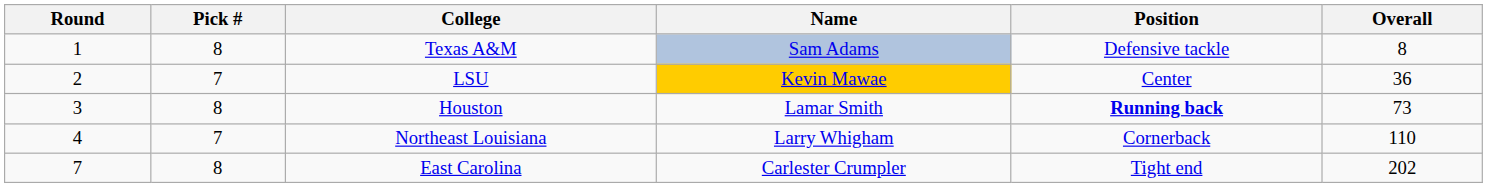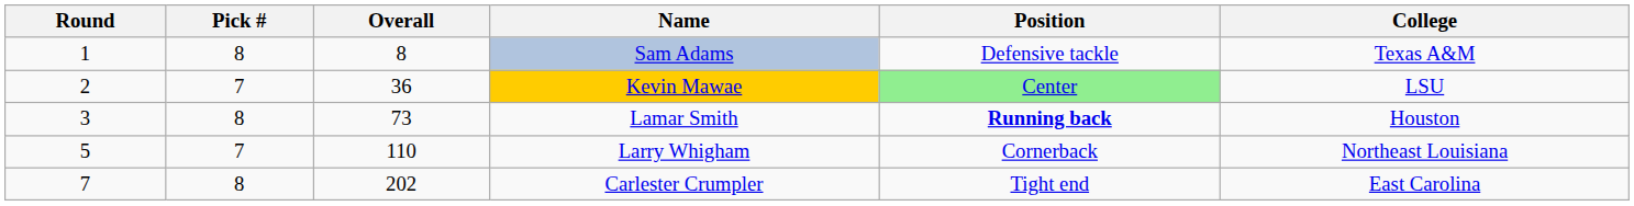 <table class="wikitable sortable sortable" style="width: 100%; text-align:center">
 <tr>
 <th>Round</th>
 <th>Pick #</th>
-<th>College</th>
+<th>Overall</th>
 <th>Name</th>
 <th>Position</th>
-<th>Overall</th>
+<th>College</th>
 </tr>
 <tr>
 <td>1</td>
 <td>8</td>
-<td><a href='#'>Texas A&M</a></td>
+<td>8</td>
 <td bgcolor=lightsteelblue><a href='#'>Sam Adams</a></td>
 <td><a href='#'>Defensive tackle</a></td>
-<td>8</td>
+<td><a href='#'>Texas A&M</a></td>
 </tr>
 <tr>
 <td>2</td>
 <td>7</td>
+<td>36</td>
+<td bgcolor=#FFCC00><a href='#'>Kevin Mawae</a></td>
+<td style="background: lightgreen;"><a href='#'>Center</a></td>
 <td><a href='#'>LSU</a></td>
-<td bgcolor=#FFCC00><a href='#'>Kevin Mawae</a></td>
-<td><a href='#'>Center</a></td>
-<td>36</td>
 </tr>
 <tr>
 <td>3</td>
 <td>8</td>
-<td><a href='#'>Houston</a></td>
+<td>73</td>
 <td><a href='#'>Lamar Smith</a></td>
 <td><strong><a href='#'>Running back</a></strong></td>
-<td>73</td>
+<td><a href='#'>Houston</a></td>
 </tr>
 <tr>
-<td>4</td>
+<td>5</td>
 <td>7</td>
-<td><a href='#'>Northeast Louisiana</a></td>
+<td>110</td>
 <td><a href='#'>Larry Whigham</a></td>
 <td><a href='#'>Cornerback</a></td>
-<td>110</td>
+<td><a href='#'>Northeast Louisiana</a></td>
 </tr>
 <tr>
 <td>7</td>
 <td>8</td>
-<td><a href='#'>East Carolina</a></td>
+<td>202</td>
 <td><a href='#'>Carlester Crumpler</a></td>
 <td><a href='#'>Tight end</a></td>
-<td>202</td>
+<td><a href='#'>East Carolina</a></td>
 </tr>
 </table>
